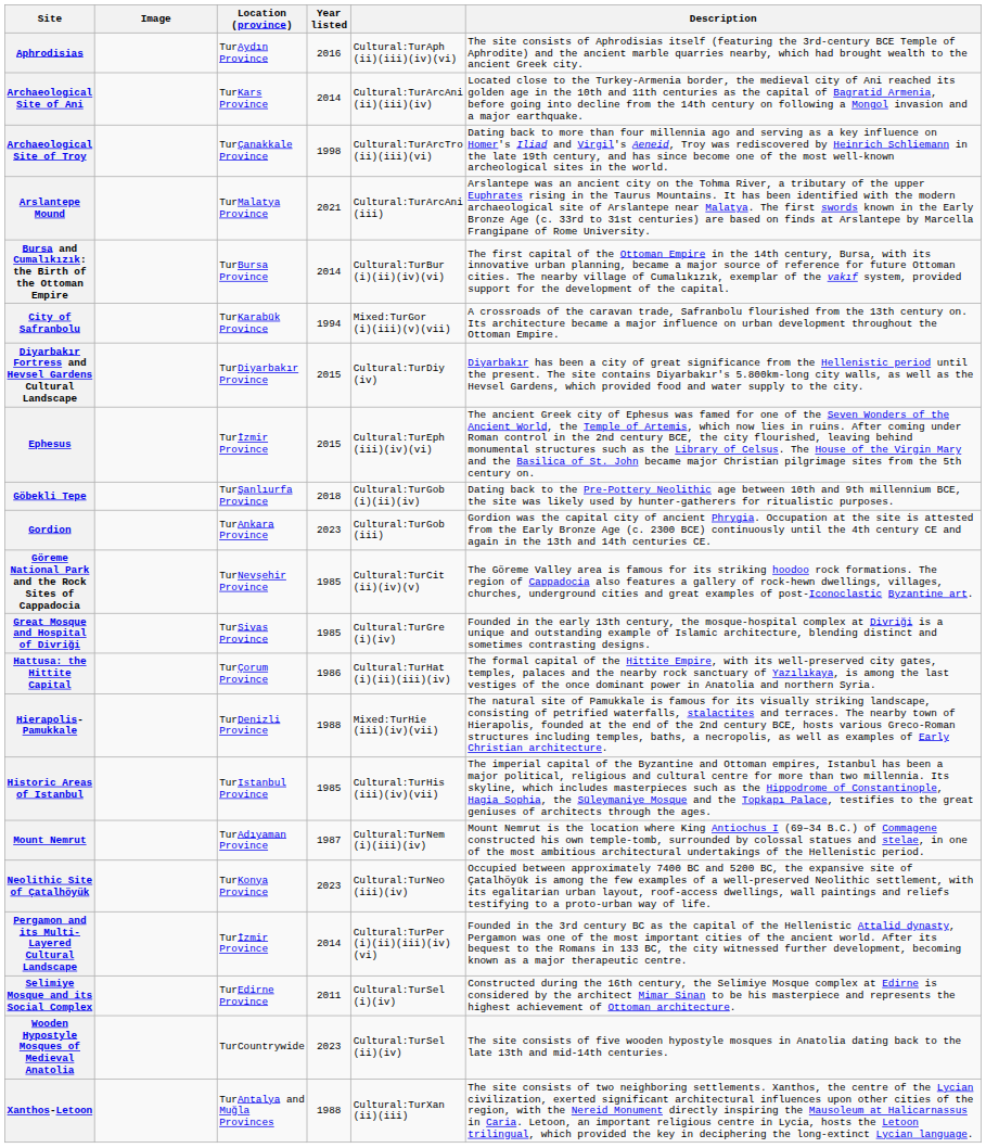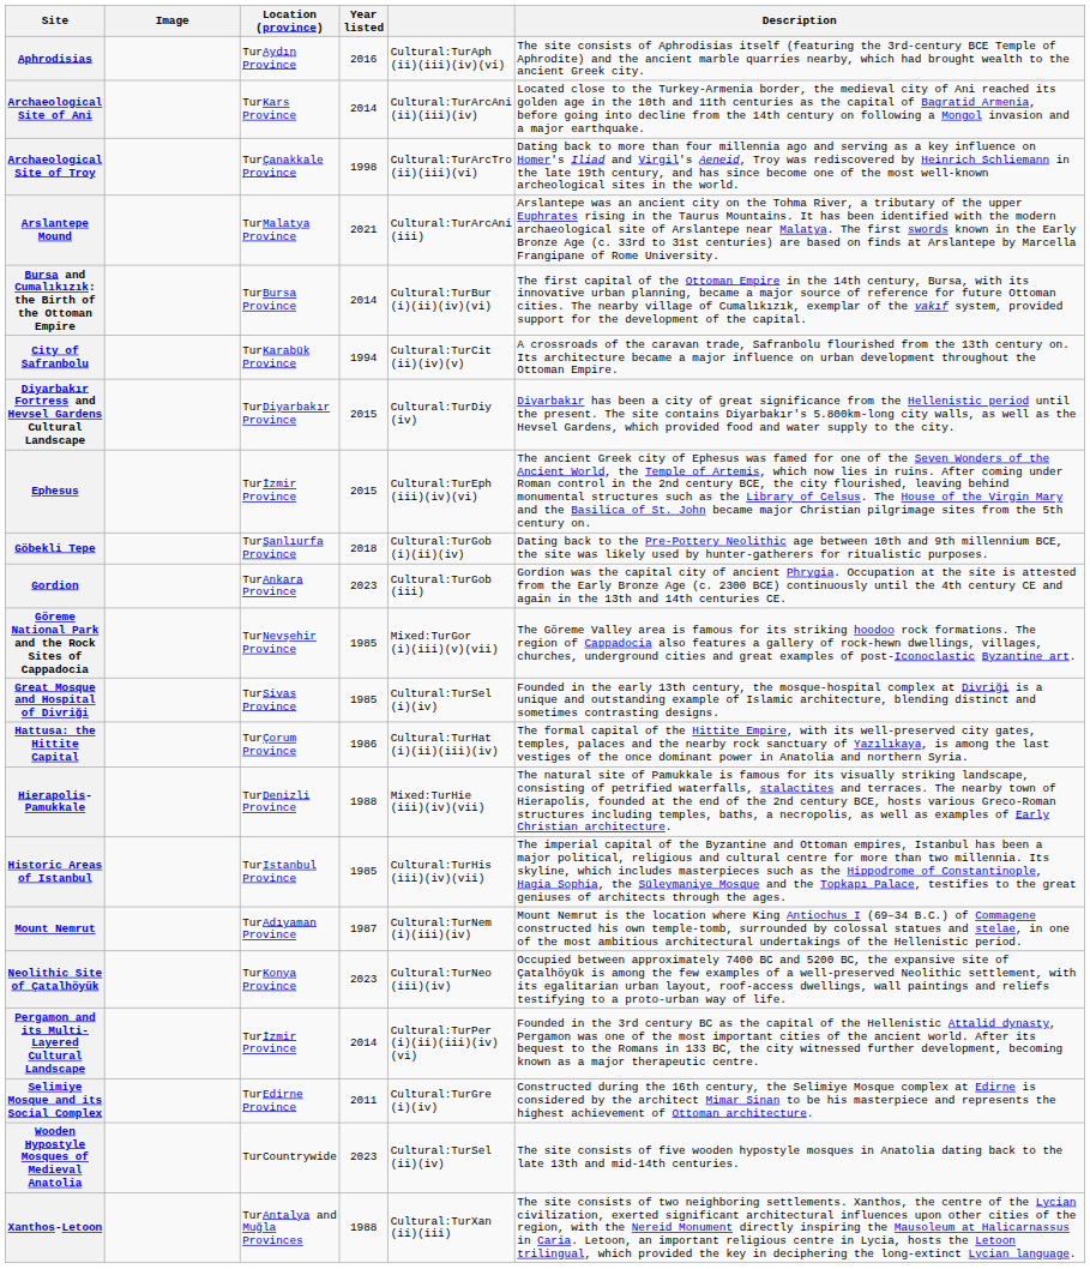 <table class="wikitable sortable plainrowheaders">
 <tr>
 <th style="width:100px;" scope="col">Site</th>
 <th class="unsortable" style="width:150px;" scope="col">Image</th>
 <th style="width:80px;" scope="col">Location (<a href='#'>province</a>)</th>
 <th style="width:50px;" scope="col">Year listed</th>
 <th style="width:60px;" scope="col" data-sort-type="number"></th>
 <th scope="col" class="unsortable">Description</th>
 </tr>
 <tr>
 <th scope="row"><a href='#'>Aphrodisias</a></th>
 <td></td>
 <td><span>Tur</span><a href='#'>Aydın Province</a><br><small></small></td>
 <td align="center">2016</td>
 <td>Cultural:<span>TurAph</span><br>(ii)(iii)(iv)(vi)</td>
 <td>The site consists of Aphrodisias itself (featuring the 3rd-century BCE Temple of Aphrodite) and the ancient marble quarries nearby, which had brought wealth to the ancient Greek city.</td>
 </tr>
 <tr>
 <th scope="row"><a href='#'>Archaeological Site of Ani</a></th>
 <td></td>
 <td><span>Tur</span><a href='#'>Kars Province</a><br><small></small></td>
 <td align="center">2014</td>
 <td>Cultural:<span>TurArcAni</span><br>(ii)(iii)(iv)</td>
 <td>Located close to the Turkey-Armenia border, the medieval city of Ani reached its golden age in the 10th and 11th centuries as the capital of <a href='#'>Bagratid Armenia</a>, before going into decline from the 14th century on following a <a href='#'>Mongol</a> invasion and a major earthquake.</td>
 </tr>
 <tr>
 <th scope="row"><a href='#'>Archaeological Site of Troy</a></th>
 <td></td>
 <td><span>Tur</span><a href='#'>Çanakkale Province</a><br><small></small></td>
 <td align="center">1998</td>
 <td>Cultural:<span>TurArcTro</span><br>(ii)(iii)(vi)</td>
 <td>Dating back to more than four millennia ago and serving as a key influence on <a href='#'>Homer</a>'s <em><a href='#'>Iliad</a></em> and <a href='#'>Virgil</a>'s <em><a href='#'>Aeneid</a></em>, Troy was rediscovered by <a href='#'>Heinrich Schliemann</a> in the late 19th century, and has since become one of the most well-known archeological sites in the world.</td>
 </tr>
 <tr>
 <th scope="row"><a href='#'>Arslantepe Mound</a></th>
 <td></td>
 <td><span>Tur</span><a href='#'>Malatya Province</a><br><small></small></td>
 <td align="center">2021</td>
 <td>Cultural:<span>TurArcAni</span><br>(iii)</td>
 <td>Arslantepe was an ancient city on the Tohma River, a tributary of the upper <a href='#'>Euphrates</a> rising in the Taurus Mountains. It has been identified with the modern archaeological site of Arslantepe near <a href='#'>Malatya</a>. The first <a href='#'>swords</a> known in the Early Bronze Age (c. 33rd to 31st centuries) are based on finds at Arslantepe by Marcella Frangipane of Rome University.</td>
 </tr>
 <tr>
 <th scope="row"><a href='#'>Bursa</a> and <a href='#'>Cumalıkızık</a>: the Birth of the Ottoman Empire</th>
 <td></td>
 <td><span>Tur</span><a href='#'>Bursa Province</a><br><small></small></td>
 <td align="center">2014</td>
 <td>Cultural:<span>TurBur</span><br>(i)(ii)(iv)(vi)</td>
 <td>The first capital of the <a href='#'>Ottoman Empire</a> in the 14th century, Bursa, with its innovative urban planning, became a major source of reference for future Ottoman cities. The nearby village of Cumalıkızık, exemplar of the <em><a href='#'>vakıf</a></em> system, provided support for the development of the capital.</td>
 </tr>
 <tr>
 <th scope="row"><a href='#'>City of Safranbolu</a></th>
 <td></td>
 <td><span>Tur</span><a href='#'>Karabük Province</a><br><small></small></td>
 <td align="center">1994</td>
-<td>Mixed:<span>TurGor</span><br>(i)(iii)(v)(vii)</td>
+<td>Cultural:<span>TurCit</span><br>(ii)(iv)(v)</td>
 <td>A crossroads of the caravan trade, Safranbolu flourished from the 13th century on. Its architecture became a major influence on urban development throughout the Ottoman Empire.</td>
 </tr>
 <tr>
 <th scope="row"><a href='#'>Diyarbakır Fortress</a> and <a href='#'>Hevsel Gardens</a> Cultural Landscape</th>
 <td></td>
 <td><span>Tur</span><a href='#'>Diyarbakır Province</a><br><small></small></td>
 <td align="center">2015</td>
 <td>Cultural:<span>TurDiy</span><br>(iv)</td>
 <td><a href='#'>Diyarbakır</a> has been a city of great significance from the <a href='#'>Hellenistic period</a> until the present. The site contains Diyarbakır's 5.800km-long city walls, as well as the Hevsel Gardens, which provided food and water supply to the city.</td>
 </tr>
 <tr>
 <th scope="row"><a href='#'>Ephesus</a></th>
 <td></td>
 <td><span>Tur</span><a href='#'>İzmir Province</a><br><small></small></td>
 <td align="center">2015</td>
 <td>Cultural:<span>TurEph</span><br>(iii)(iv)(vi)</td>
 <td>The ancient Greek city of Ephesus was famed for one of the <a href='#'>Seven Wonders of the Ancient World</a>, the <a href='#'>Temple of Artemis</a>, which now lies in ruins. After coming under Roman control in the 2nd century BCE, the city flourished, leaving behind monumental structures such as the <a href='#'>Library of Celsus</a>. The <a href='#'>House of the Virgin Mary</a> and the <a href='#'>Basilica of St. John</a> became major Christian pilgrimage sites from the 5th century on.</td>
 </tr>
 <tr>
 <th scope="row"><a href='#'>Göbekli Tepe</a></th>
 <td></td>
 <td><span>Tur</span><a href='#'>Şanlıurfa Province</a><br><small></small></td>
 <td align="center">2018</td>
 <td>Cultural:<span>TurGob</span><br>(i)(ii)(iv)</td>
 <td>Dating back to the <a href='#'>Pre-Pottery Neolithic</a> age between 10th and 9th millennium BCE, the site was likely used by hunter-gatherers for ritualistic purposes.</td>
 </tr>
 <tr>
 <th scope="row"><a href='#'>Gordion</a></th>
 <td></td>
 <td><span>Tur</span><a href='#'>Ankara Province</a><br><small></small></td>
 <td align="center">2023</td>
 <td>Cultural:<span>TurGob</span><br>(iii)</td>
 <td>Gordion was the capital city of ancient <a href='#'>Phrygia</a>. Occupation at the site is attested from the Early Bronze Age (c. 2300 BCE) continuously until the 4th century CE and again in the 13th and 14th centuries CE.</td>
 </tr>
 <tr>
 <th scope="row"><a href='#'>Göreme National Park</a> and the Rock Sites of Cappadocia</th>
 <td></td>
 <td><span>Tur</span><a href='#'>Nevşehir Province</a><br><small></small></td>
 <td align="center">1985</td>
-<td>Cultural:<span>TurCit</span><br>(ii)(iv)(v)</td>
+<td>Mixed:<span>TurGor</span><br>(i)(iii)(v)(vii)</td>
 <td>The Göreme Valley area is famous for its striking <a href='#'>hoodoo</a> rock formations. The region of <a href='#'>Cappadocia</a> also features a gallery of rock-hewn dwellings, villages, churches, underground cities and great examples of post-<a href='#'>Iconoclastic</a> <a href='#'>Byzantine art</a>.</td>
 </tr>
 <tr>
 <th scope="row"><a href='#'>Great Mosque and Hospital of Divriği</a></th>
 <td></td>
 <td><span>Tur</span><a href='#'>Sivas Province</a><br><small></small></td>
 <td align="center">1985</td>
-<td>Cultural:<span>TurGre</span><br>(i)(iv)</td>
+<td>Cultural:<span>TurSel</span><br>(i)(iv)</td>
 <td>Founded in the early 13th century, the mosque-hospital complex at <a href='#'>Divriği</a> is a unique and outstanding example of Islamic architecture, blending distinct and sometimes contrasting designs.</td>
 </tr>
 <tr>
 <th scope="row"><a href='#'>Hattusa: the Hittite Capital</a></th>
 <td></td>
 <td><span>Tur</span><a href='#'>Çorum Province</a><br><small></small></td>
 <td align="center">1986</td>
 <td>Cultural:<span>TurHat</span><br>(i)(ii)(iii)(iv)</td>
 <td>The formal capital of the <a href='#'>Hittite Empire</a>, with its well-preserved city gates, temples, palaces and the nearby rock sanctuary of <a href='#'>Yazılıkaya</a>, is among the last vestiges of the once dominant power in Anatolia and northern Syria.</td>
 </tr>
 <tr>
 <th scope="row"><a href='#'>Hierapolis</a>-<a href='#'>Pamukkale</a></th>
 <td></td>
 <td><span>Tur</span><a href='#'>Denizli Province</a><br><small></small></td>
 <td align="center">1988</td>
 <td>Mixed:<span>TurHie</span><br>(iii)(iv)(vii)</td>
 <td>The natural site of Pamukkale is famous for its visually striking landscape, consisting of petrified waterfalls, <a href='#'>stalactites</a> and terraces. The nearby town of Hierapolis, founded at the end of the 2nd century BCE, hosts various Greco-Roman structures including temples, baths, a necropolis, as well as examples of <a href='#'>Early Christian architecture</a>.</td>
 </tr>
 <tr>
 <th scope="row"><a href='#'>Historic Areas of Istanbul</a></th>
 <td></td>
 <td><span>Tur</span><a href='#'>Istanbul Province</a><br><small></small></td>
 <td align="center">1985</td>
 <td>Cultural:<span>TurHis</span><br>(iii)(iv)(vii)</td>
 <td>The imperial capital of the Byzantine and Ottoman empires, Istanbul has been a major political, religious and cultural centre for more than two millennia. Its skyline, which includes masterpieces such as the <a href='#'>Hippodrome of Constantinople</a>, <a href='#'>Hagia Sophia</a>, the <a href='#'>Süleymaniye Mosque</a> and the <a href='#'>Topkapı Palace</a>, testifies to the great geniuses of architects through the ages.</td>
 </tr>
 <tr>
 <th scope="row"><a href='#'>Mount Nemrut</a></th>
 <td></td>
 <td><span>Tur</span><a href='#'>Adıyaman Province</a><br><small></small></td>
 <td align="center">1987</td>
 <td>Cultural:<span>TurNem</span><br>(i)(iii)(iv)</td>
 <td>Mount Nemrut is the location where King <a href='#'>Antiochus I</a> (69–34 B.C.) of <a href='#'>Commagene</a> constructed his own temple-tomb, surrounded by colossal statues and <a href='#'>stelae</a>, in one of the most ambitious architectural undertakings of the Hellenistic period.</td>
 </tr>
 <tr>
 <th scope="row"><a href='#'>Neolithic Site of Çatalhöyük</a></th>
 <td></td>
 <td><span>Tur</span><a href='#'>Konya Province</a><br><small></small></td>
 <td align="center">2023</td>
 <td>Cultural:<span>TurNeo</span><br>(iii)(iv)</td>
 <td>Occupied between approximately 7400 BC and 5200 BC, the expansive site of Çatalhöyük is among the few examples of a well-preserved Neolithic settlement, with its egalitarian urban layout, roof-access dwellings, wall paintings and reliefs testifying to a proto-urban way of life.</td>
 </tr>
 <tr>
 <th scope="row"><a href='#'>Pergamon and its Multi-Layered Cultural Landscape</a></th>
 <td></td>
 <td><span>Tur</span><a href='#'>İzmir Province</a><br><small></small></td>
 <td align="center">2014</td>
 <td>Cultural:<span>TurPer</span><br>(i)(ii)(iii)(iv)(vi)</td>
 <td>Founded in the 3rd century BC as the capital of the Hellenistic <a href='#'>Attalid dynasty</a>, Pergamon was one of the most important cities of the ancient world. After its bequest to the Romans in 133 BC, the city witnessed further development, becoming known as a major therapeutic centre.</td>
 </tr>
 <tr>
 <th scope="row"><a href='#'>Selimiye Mosque and its Social Complex</a></th>
 <td></td>
 <td><span>Tur</span><a href='#'>Edirne Province</a><br><small></small></td>
 <td align="center">2011</td>
-<td>Cultural:<span>TurSel</span><br>(i)(iv)</td>
+<td>Cultural:<span>TurGre</span><br>(i)(iv)</td>
 <td>Constructed during the 16th century, the Selimiye Mosque complex at <a href='#'>Edirne</a> is considered by the architect <a href='#'>Mimar Sinan</a> to be his masterpiece and represents the highest achievement of <a href='#'>Ottoman architecture</a>.</td>
 </tr>
 <tr>
 <th scope="row"><a href='#'>Wooden Hypostyle Mosques of Medieval Anatolia</a></th>
 <td></td>
 <td><span>Tur</span>Countrywide</td>
 <td align="center">2023</td>
 <td>Cultural:<span>TurSel</span><br>(ii)(iv)</td>
 <td>The site consists of five wooden hypostyle mosques in Anatolia dating back to the late 13th and mid-14th centuries.</td>
 </tr>
 <tr>
 <th scope="row"><a href='#'>Xanthos</a>-<a href='#'>Letoon</a></th>
 <td></td>
 <td><span>Tur</span><a href='#'>Antalya</a> and <a href='#'>Muğla Provinces</a><br><small></small></td>
 <td align="center">1988</td>
 <td>Cultural:<span>TurXan</span><br>(ii)(iii)</td>
 <td>The site consists of two neighboring settlements. Xanthos, the centre of the <a href='#'>Lycian</a> civilization, exerted significant architectural influences upon other cities of the region, with the <a href='#'>Nereid Monument</a> directly inspiring the <a href='#'>Mausoleum at Halicarnassus</a> in <a href='#'>Caria</a>. Letoon, an important religious centre in Lycia, hosts the <a href='#'>Letoon trilingual</a>, which provided the key in deciphering the long-extinct <a href='#'>Lycian language</a>.</td>
 </tr>
 </table>
